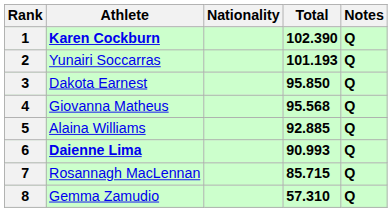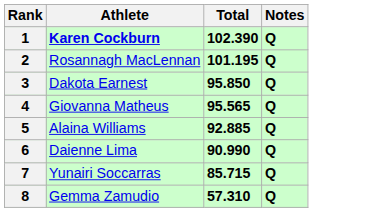 <table class="wikitable sortable" style="text-align:left">
 <tr>
 <th scope=col>Rank</th>
 <th scope=col>Athlete</th>
-<th scope=col>Nationality</th>
 <th scope=col>Total</th>
 <th scope=col>Notes</th>
 </tr>
 <tr bgcolor=ccffcc>
 <th scope=row>1</th>
 <td align=left><strong><a href='#'>Karen Cockburn</a></strong></td>
-<td></td>
 <td><strong>102.390</strong></td>
 <td><strong>Q</strong></td>
 </tr>
 <tr bgcolor=ccffcc>
 <th scope=row>2</th>
-<td align=left><a href='#'>Yunairi Soccarras</a></td>
-<td></td>
-<td><strong>101.193</strong></td>
+<td align=left><a href='#'>Rosannagh MacLennan</a></td>
+<td><strong>101.195</strong></td>
 <td><strong>Q</strong></td>
 </tr>
 <tr bgcolor=ccffcc>
 <th scope=row>3</th>
 <td align=left><a href='#'>Dakota Earnest</a></td>
-<td></td>
 <td><strong>95.850</strong></td>
 <td><strong>Q</strong></td>
 </tr>
 <tr bgcolor=ccffcc>
 <th scope=row>4</th>
 <td align=left><a href='#'>Giovanna Matheus</a></td>
-<td></td>
-<td><strong>95.568</strong></td>
+<td><strong>95.565</strong></td>
 <td><strong>Q</strong></td>
 </tr>
 <tr bgcolor=ccffcc>
 <th scope=row>5</th>
 <td align=left><a href='#'>Alaina Williams</a></td>
-<td></td>
 <td><strong>92.885</strong></td>
 <td><strong>Q</strong></td>
 </tr>
 <tr bgcolor=ccffcc>
 <th scope=row>6</th>
-<td align=left><strong><a href='#'>Daienne Lima</a></strong></td>
-<td></td>
-<td><strong>90.993</strong></td>
+<td align=left><a href='#'>Daienne Lima</a></td>
+<td><strong>90.990</strong></td>
 <td><strong>Q</strong></td>
 </tr>
 <tr bgcolor=ccffcc>
 <th scope=row>7</th>
-<td align=left><a href='#'>Rosannagh MacLennan</a></td>
-<td></td>
+<td align=left><a href='#'>Yunairi Soccarras</a></td>
 <td><strong>85.715</strong></td>
 <td><strong>Q</strong></td>
 </tr>
 <tr bgcolor=ccffcc>
 <th scope=row>8</th>
 <td align=left><a href='#'>Gemma Zamudio</a></td>
-<td></td>
 <td><strong>57.310</strong></td>
 <td><strong>Q</strong></td>
 </tr>
 </table>
